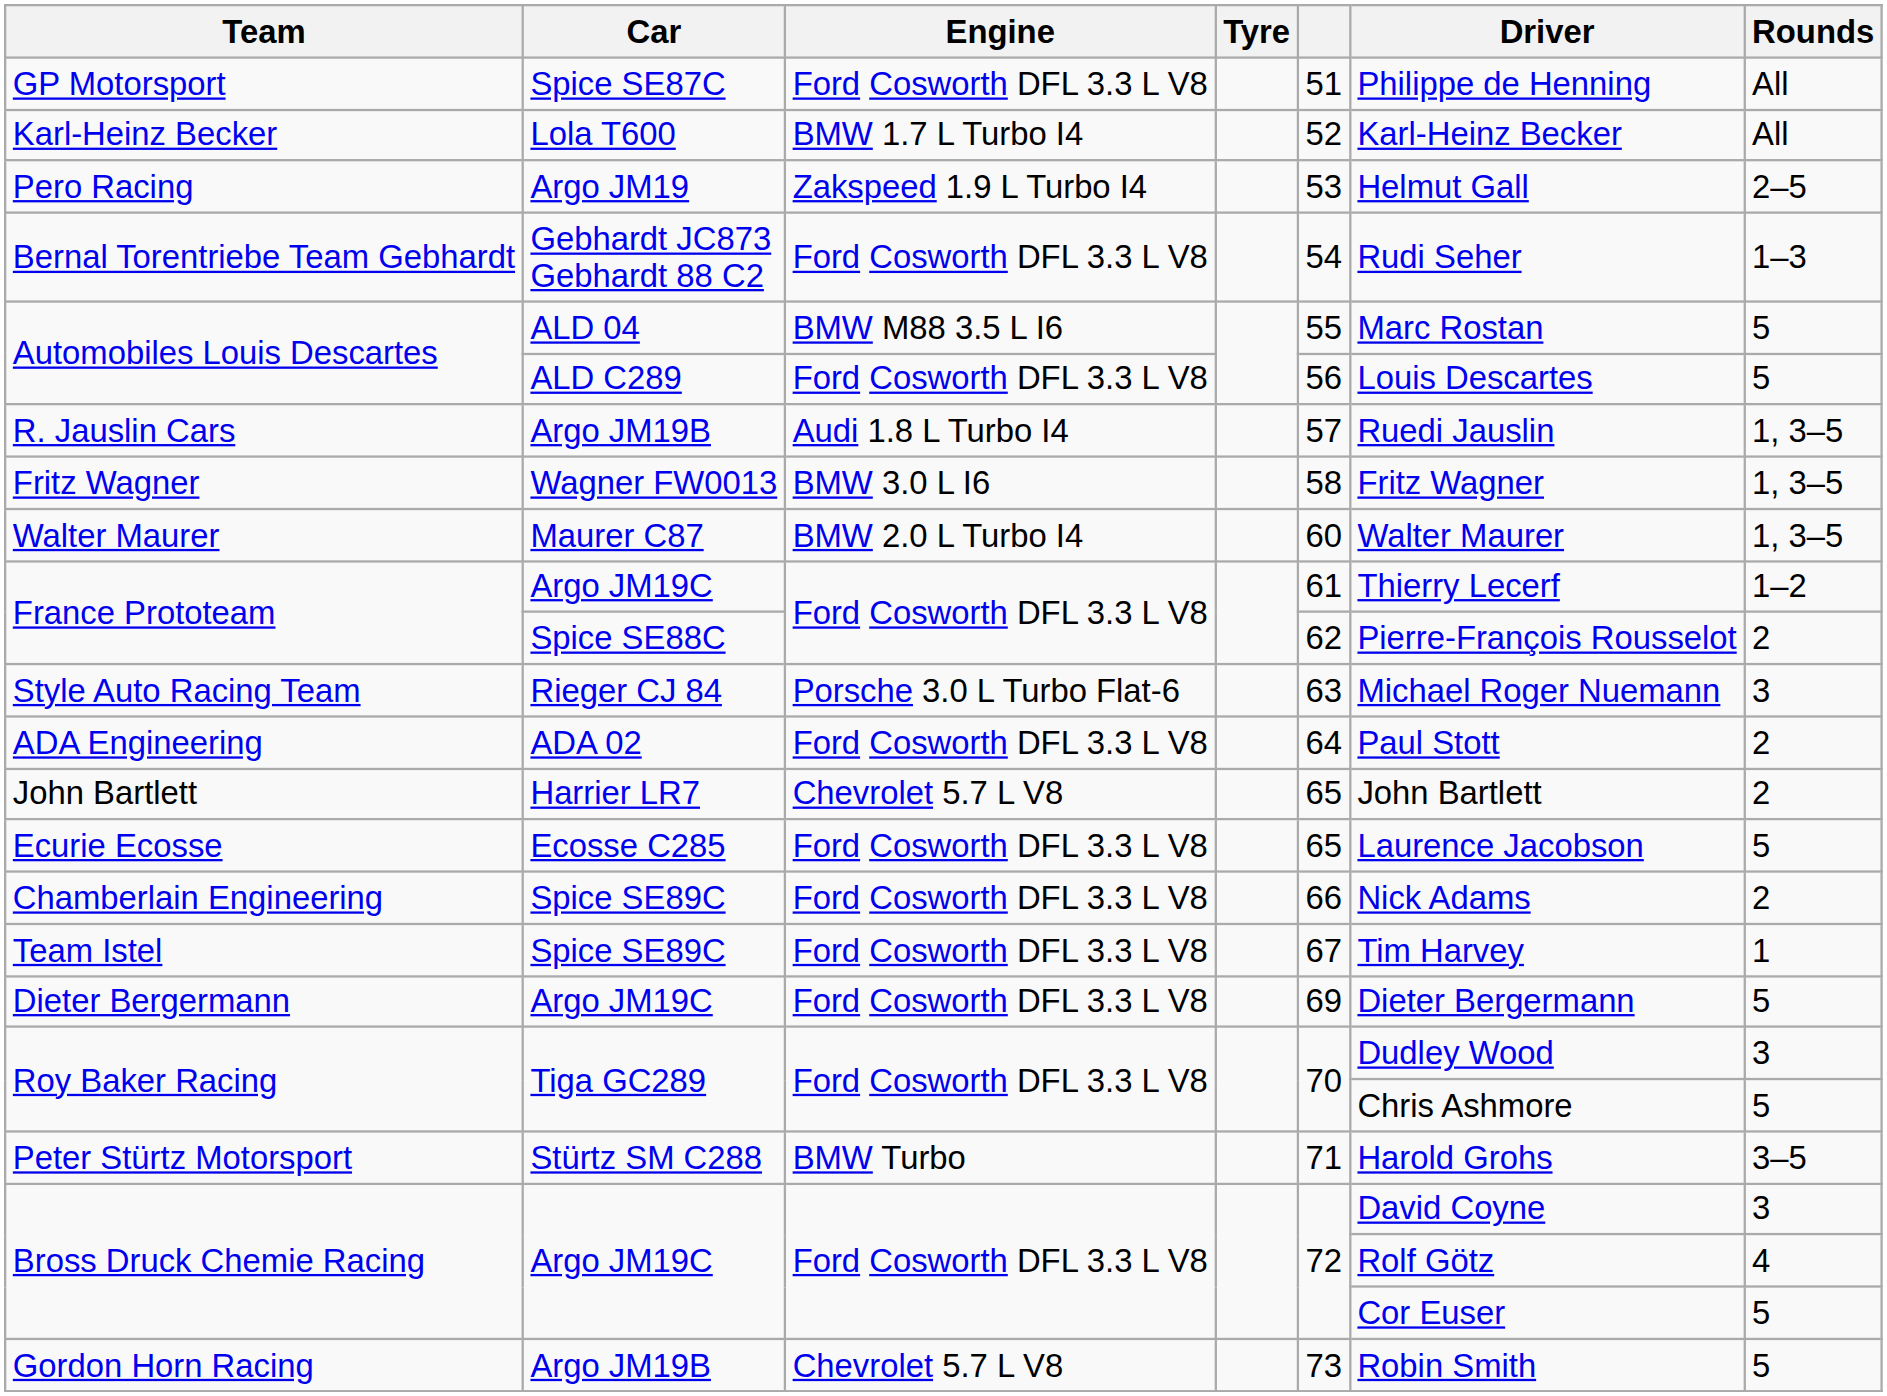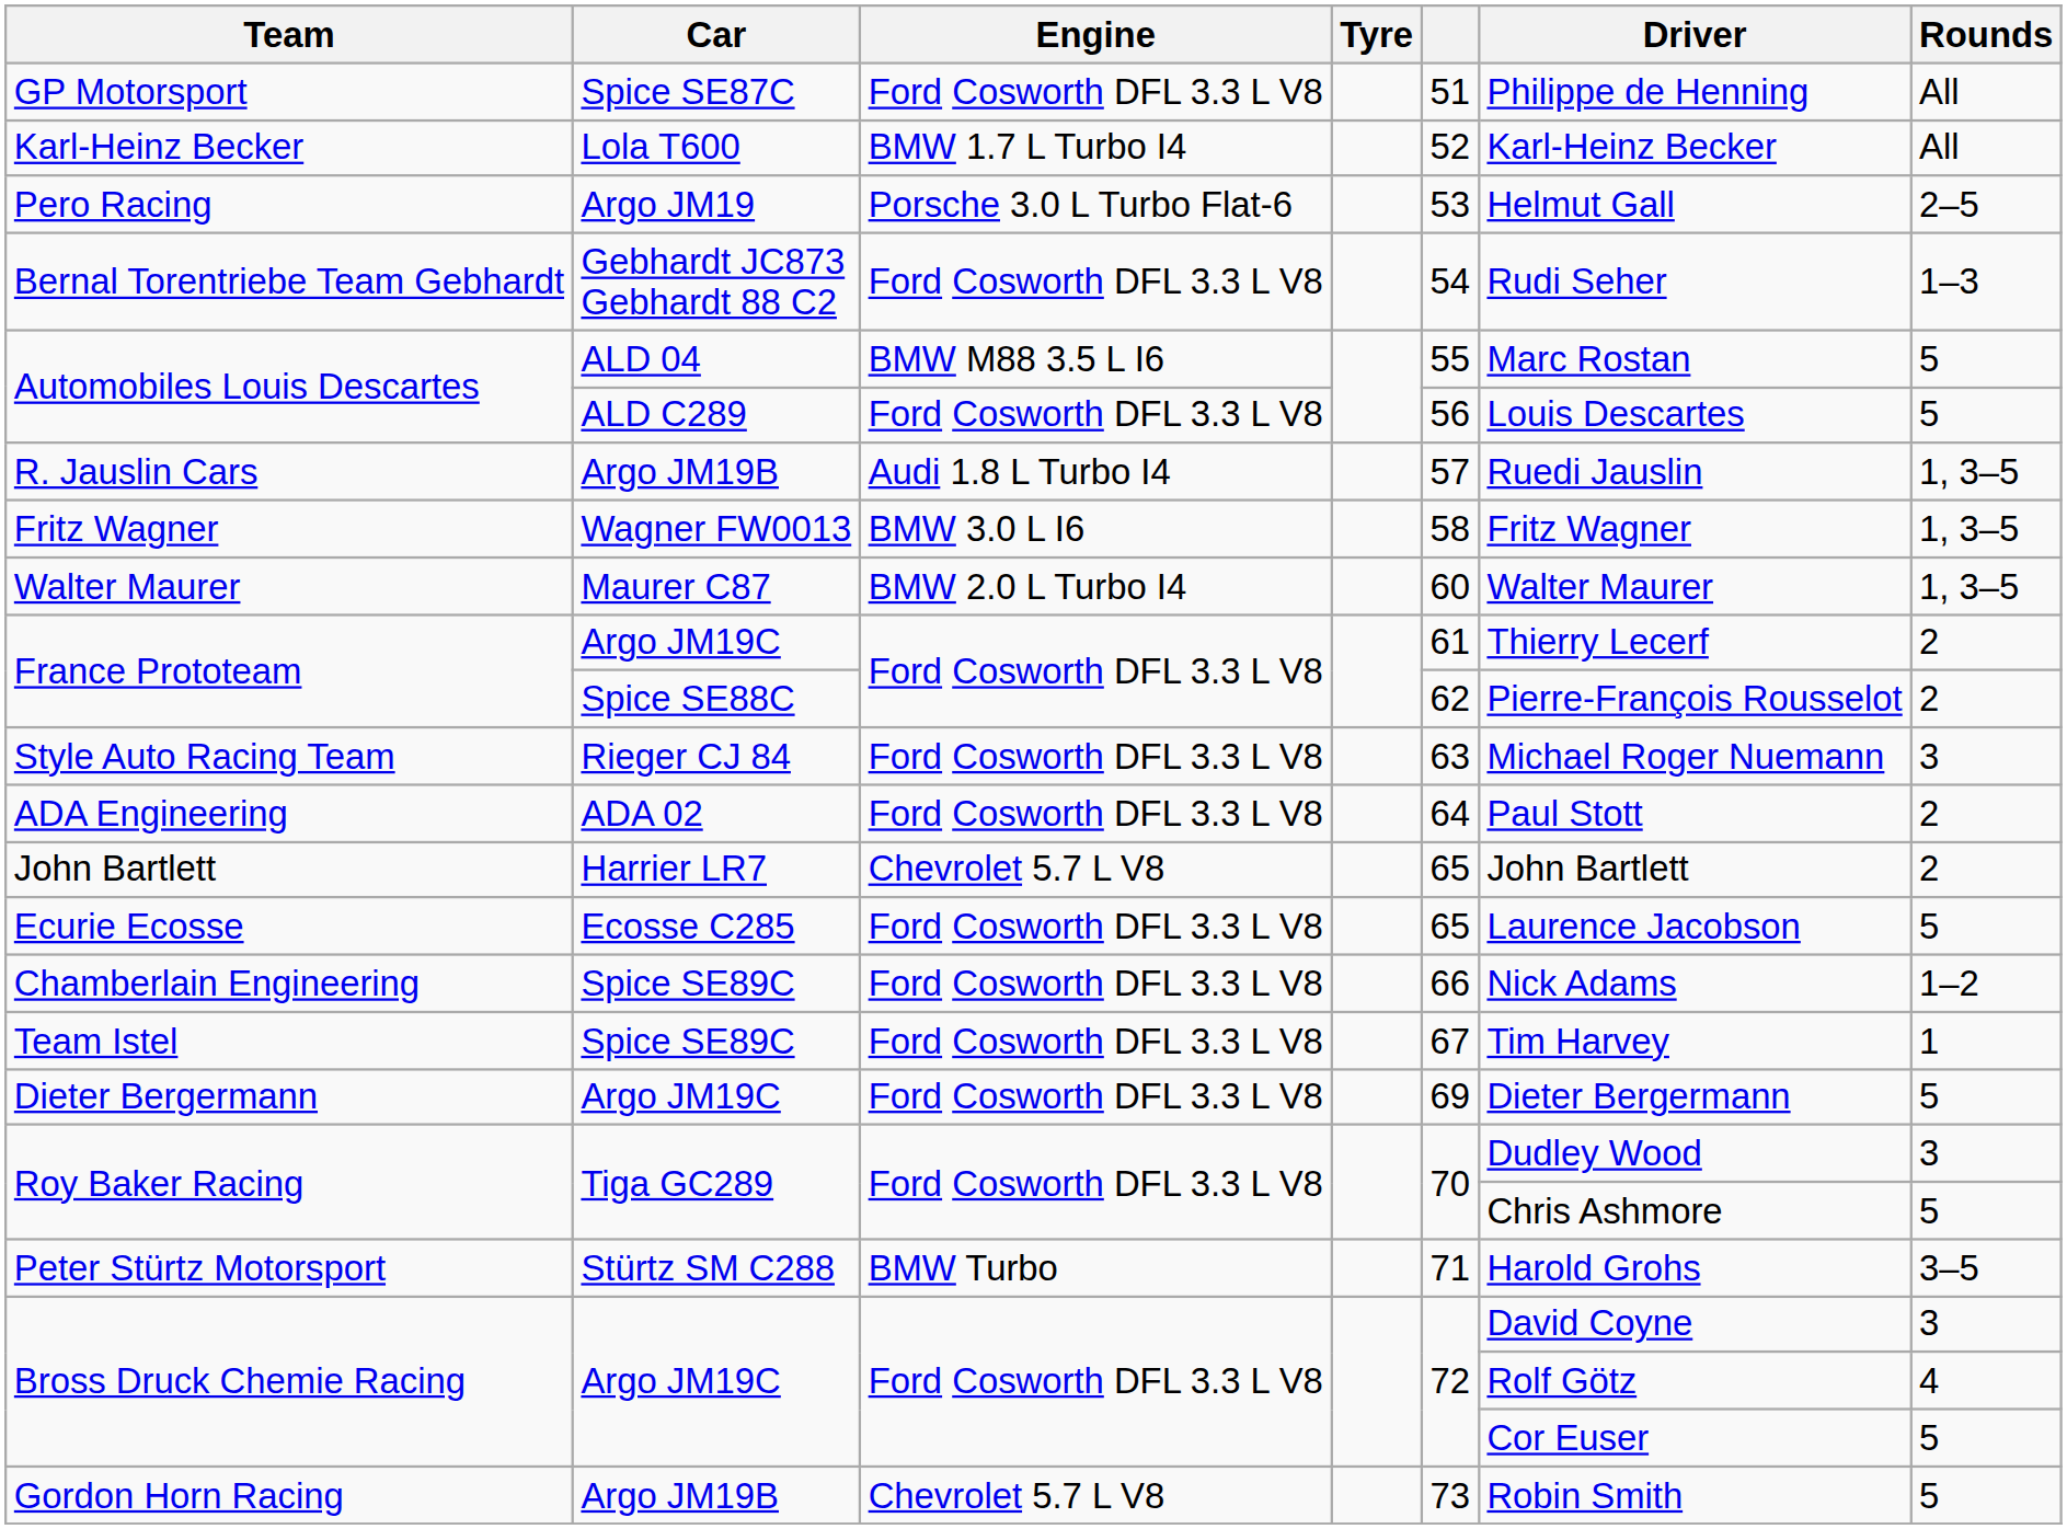 <table class="wikitable" style="font-size: 90%">
 <tr>
 <th>Team</th>
 <th>Car</th>
 <th>Engine</th>
 <th>Tyre</th>
 <th></th>
 <th>Driver</th>
 <th>Rounds</th>
 </tr>
 <tr>
 <td> <a href='#'>GP Motorsport</a></td>
 <td><a href='#'>Spice SE87C</a></td>
 <td><a href='#'>Ford</a> <a href='#'>Cosworth</a> DFL 3.3 L V8</td>
 <td></td>
 <td>51</td>
 <td> <a href='#'>Philippe de Henning</a></td>
 <td>All</td>
 </tr>
 <tr>
 <td> <a href='#'>Karl-Heinz Becker</a></td>
 <td><a href='#'>Lola T600</a></td>
 <td><a href='#'>BMW</a> 1.7 L Turbo I4</td>
 <td></td>
 <td>52</td>
 <td> <a href='#'>Karl-Heinz Becker</a></td>
 <td>All</td>
 </tr>
 <tr>
 <td> <a href='#'>Pero Racing</a></td>
 <td><a href='#'>Argo JM19</a></td>
-<td><a href='#'>Zakspeed</a> 1.9 L Turbo I4</td>
+<td><a href='#'>Porsche</a> 3.0 L Turbo Flat-6</td>
 <td></td>
 <td>53</td>
 <td> <a href='#'>Helmut Gall</a></td>
 <td>2–5</td>
 </tr>
 <tr>
 <td> <a href='#'>Bernal Torentriebe Team Gebhardt</a></td>
 <td><a href='#'>Gebhardt JC873</a><br><a href='#'>Gebhardt 88 C2</a></td>
 <td><a href='#'>Ford</a> <a href='#'>Cosworth</a> DFL 3.3 L V8</td>
 <td></td>
 <td>54</td>
 <td> <a href='#'>Rudi Seher</a></td>
 <td>1–3</td>
 </tr>
 <tr>
 <td rowspan=2> <a href='#'>Automobiles Louis Descartes</a></td>
 <td><a href='#'>ALD 04</a></td>
 <td><a href='#'>BMW</a> M88 3.5 L I6</td>
 <td rowspan=2></td>
 <td>55</td>
 <td> <a href='#'>Marc Rostan</a></td>
 <td>5</td>
 </tr>
 <tr>
 <td><a href='#'>ALD C289</a></td>
 <td><a href='#'>Ford</a> <a href='#'>Cosworth</a> DFL 3.3 L V8</td>
 <td>56</td>
 <td> <a href='#'>Louis Descartes</a></td>
 <td>5</td>
 </tr>
 <tr>
 <td> <a href='#'>R. Jauslin Cars</a></td>
 <td><a href='#'>Argo JM19B</a></td>
 <td><a href='#'>Audi</a> 1.8 L Turbo I4</td>
 <td></td>
 <td>57</td>
 <td> <a href='#'>Ruedi Jauslin</a></td>
 <td>1, 3–5</td>
 </tr>
 <tr>
 <td> <a href='#'>Fritz Wagner</a></td>
 <td><a href='#'>Wagner FW0013</a></td>
 <td><a href='#'>BMW</a> 3.0 L I6</td>
 <td></td>
 <td>58</td>
 <td> <a href='#'>Fritz Wagner</a></td>
 <td>1, 3–5</td>
 </tr>
 <tr>
 <td> <a href='#'>Walter Maurer</a></td>
 <td><a href='#'>Maurer C87</a></td>
 <td><a href='#'>BMW</a> 2.0 L Turbo I4</td>
 <td></td>
 <td>60</td>
 <td> <a href='#'>Walter Maurer</a></td>
 <td>1, 3–5</td>
 </tr>
 <tr>
 <td rowspan=2> <a href='#'>France Prototeam</a></td>
 <td><a href='#'>Argo JM19C</a></td>
 <td rowspan=2><a href='#'>Ford</a> <a href='#'>Cosworth</a> DFL 3.3 L V8</td>
 <td rowspan=2></td>
 <td>61</td>
 <td> <a href='#'>Thierry Lecerf</a></td>
-<td>1–2</td>
+<td>2</td>
 </tr>
 <tr>
 <td><a href='#'>Spice SE88C</a></td>
 <td>62</td>
 <td> <a href='#'>Pierre-François Rousselot</a></td>
 <td>2</td>
 </tr>
 <tr>
 <td> <a href='#'>Style Auto Racing Team</a></td>
 <td><a href='#'>Rieger CJ 84</a></td>
-<td><a href='#'>Porsche</a> 3.0 L Turbo Flat-6</td>
+<td><a href='#'>Ford</a> <a href='#'>Cosworth</a> DFL 3.3 L V8</td>
 <td></td>
 <td>63</td>
 <td> <a href='#'>Michael Roger Nuemann</a></td>
 <td>3</td>
 </tr>
 <tr>
 <td> <a href='#'>ADA Engineering</a></td>
 <td><a href='#'>ADA 02</a></td>
 <td><a href='#'>Ford</a> <a href='#'>Cosworth</a> DFL 3.3 L V8</td>
 <td></td>
 <td>64</td>
 <td> <a href='#'>Paul Stott</a></td>
 <td>2</td>
 </tr>
 <tr>
 <td> John Bartlett</td>
 <td><a href='#'>Harrier LR7</a></td>
 <td><a href='#'>Chevrolet</a> 5.7 L V8</td>
 <td></td>
 <td>65</td>
 <td> John Bartlett</td>
 <td>2</td>
 </tr>
 <tr>
 <td> <a href='#'>Ecurie Ecosse</a></td>
 <td><a href='#'>Ecosse C285</a></td>
 <td><a href='#'>Ford</a> <a href='#'>Cosworth</a> DFL 3.3 L V8</td>
 <td></td>
 <td>65</td>
 <td> <a href='#'>Laurence Jacobson</a></td>
 <td>5</td>
 </tr>
 <tr>
 <td> <a href='#'>Chamberlain Engineering</a></td>
 <td><a href='#'>Spice SE89C</a></td>
 <td><a href='#'>Ford</a> <a href='#'>Cosworth</a> DFL 3.3 L V8</td>
 <td></td>
 <td>66</td>
 <td> <a href='#'>Nick Adams</a></td>
-<td>2</td>
+<td>1–2</td>
 </tr>
 <tr>
 <td> <a href='#'>Team Istel</a></td>
 <td><a href='#'>Spice SE89C</a></td>
 <td><a href='#'>Ford</a> <a href='#'>Cosworth</a> DFL 3.3 L V8</td>
 <td></td>
 <td>67</td>
 <td> <a href='#'>Tim Harvey</a></td>
 <td>1</td>
 </tr>
 <tr>
 <td> <a href='#'>Dieter Bergermann</a></td>
 <td><a href='#'>Argo JM19C</a></td>
 <td><a href='#'>Ford</a> <a href='#'>Cosworth</a> DFL 3.3 L V8</td>
 <td></td>
 <td>69</td>
 <td> <a href='#'>Dieter Bergermann</a></td>
 <td>5</td>
 </tr>
 <tr>
 <td rowspan=2> <a href='#'>Roy Baker Racing</a></td>
 <td rowspan=2><a href='#'>Tiga GC289</a></td>
 <td rowspan=2><a href='#'>Ford</a> <a href='#'>Cosworth</a> DFL 3.3 L V8</td>
 <td rowspan=2></td>
 <td rowspan=2>70</td>
 <td> <a href='#'>Dudley Wood</a></td>
 <td>3</td>
 </tr>
 <tr>
 <td> Chris Ashmore</td>
 <td>5</td>
 </tr>
 <tr>
 <td> <a href='#'>Peter Stürtz Motorsport</a></td>
 <td><a href='#'>Stürtz SM C288</a></td>
 <td><a href='#'>BMW</a> Turbo</td>
 <td></td>
 <td>71</td>
 <td> <a href='#'>Harold Grohs</a></td>
 <td>3–5</td>
 </tr>
 <tr>
 <td rowspan=3> <a href='#'>Bross Druck Chemie Racing</a></td>
 <td rowspan=3><a href='#'>Argo JM19C</a></td>
 <td rowspan=3><a href='#'>Ford</a> <a href='#'>Cosworth</a> DFL 3.3 L V8</td>
 <td rowspan=3></td>
 <td rowspan=3>72</td>
 <td> <a href='#'>David Coyne</a></td>
 <td>3</td>
 </tr>
 <tr>
 <td> <a href='#'>Rolf Götz</a></td>
 <td>4</td>
 </tr>
 <tr>
 <td> <a href='#'>Cor Euser</a></td>
 <td>5</td>
 </tr>
 <tr>
 <td> <a href='#'>Gordon Horn Racing</a></td>
 <td><a href='#'>Argo JM19B</a></td>
 <td><a href='#'>Chevrolet</a> 5.7 L V8</td>
 <td></td>
 <td>73</td>
 <td> <a href='#'>Robin Smith</a></td>
 <td>5</td>
 </tr>
 <tr>
 </tr>
 </table>
